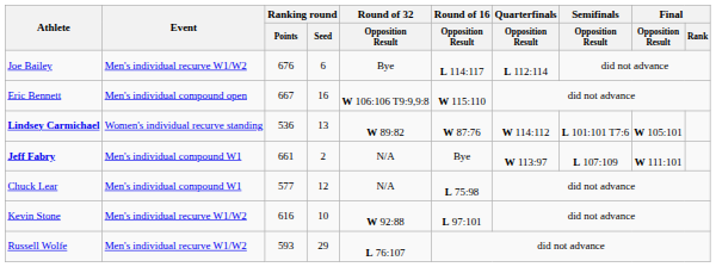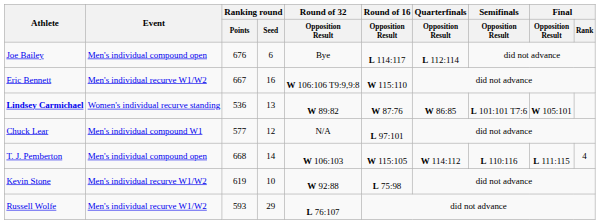 <table class="wikitable" style="font-size:90%">
 <tr>
 <th rowspan="2">Athlete</th>
 <th rowspan="2">Event</th>
 <th colspan="2">Ranking round</th>
 <th>Round of 32</th>
 <th>Round of 16</th>
 <th>Quarterfinals</th>
 <th>Semifinals</th>
 <th colspan="2">Final</th>
 </tr>
 <tr>
 <th style="line-height:1em"><small>Points</small></th>
 <th style="line-height:1em"><small>Seed</small></th>
 <th style="line-height:1em"><small>Opposition<br>Result</small></th>
 <th style="line-height:1em"><small>Opposition<br>Result</small></th>
 <th style="line-height:1em"><small>Opposition<br>Result</small></th>
 <th style="line-height:1em"><small>Opposition<br>Result</small></th>
 <th style="line-height:1em"><small>Opposition<br>Result</small></th>
 <th style="line-height:1em"><small>Rank</small></th>
 </tr>
 <tr>
 <td><a href='#'>Joe Bailey</a></td>
-<td><a href='#'>Men's individual recurve W1/W2</a></td>
+<td><a href='#'>Men's individual compound open</a></td>
 <td align=center>676</td>
 <td align=center>6</td>
 <td align=center>Bye</td>
 <td align=center><br><strong>L</strong> 114:117</td>
 <td align=center><br><strong>L</strong> 112:114</td>
 <td align=center colspan="3">did not advance</td>
 </tr>
 <tr>
 <td><a href='#'>Eric Bennett</a></td>
-<td><a href='#'>Men's individual compound open</a></td>
+<td><a href='#'>Men's individual recurve W1/W2</a></td>
 <td align=center>667</td>
 <td align=center>16</td>
 <td align=center><br><strong>W</strong> 106:106 T9:9,9:8</td>
 <td align=center><br><strong>W</strong> 115:110</td>
 <td align=center colspan="4">did not advance</td>
 </tr>
 <tr>
 <td><strong><a href='#'>Lindsey Carmichael</a></strong></td>
 <td><a href='#'>Women's individual recurve standing</a></td>
 <td align=center>536</td>
 <td align=center>13</td>
 <td align=center><br><strong>W</strong> 89:82</td>
 <td align=center><br><strong>W</strong> 87:76</td>
-<td align=center><br><strong>W</strong> 114:112</td>
+<td align=center><br><strong>W</strong> 86:85</td>
 <td align=center><br><strong>L</strong> 101:101 T7:6</td>
 <td align=center><br><strong>W</strong> 105:101</td>
-<td align=center></td>
-</tr>
-<tr>
-<td><strong><a href='#'>Jeff Fabry</a></strong></td>
-<td><a href='#'>Men's individual compound W1</a></td>
-<td align=center>661</td>
-<td align=center>2</td>
-<td align=center>N/A</td>
-<td align=center>Bye</td>
-<td align=center><br><strong>W</strong> 113:97 </td>
-<td align=center><br><strong>L</strong> 107:109</td>
-<td align=center><br><strong>W</strong> 111:101</td>
 <td align=center></td>
 </tr>
 <tr>
 <td><a href='#'>Chuck Lear</a></td>
 <td><a href='#'>Men's individual compound W1</a></td>
 <td align=center>577</td>
 <td align=center>12</td>
 <td align=center>N/A</td>
-<td align=center><br><strong>L</strong> 75:98</td>
+<td align=center><br><strong>L</strong> 97:101</td>
 <td align=center colspan="4">did not advance</td>
+</tr>
+<tr>
+<td><a href='#'>T. J. Pemberton</a></td>
+<td><a href='#'>Men's individual compound open</a></td>
+<td align=center>668</td>
+<td align=center>14</td>
+<td align=center><br><strong>W</strong> 106:103</td>
+<td align=center><br><strong>W</strong> 115:105</td>
+<td align=center><br><strong>W</strong> 114:112</td>
+<td align=center><br><strong>L</strong> 110:116</td>
+<td align=center><br><strong>L</strong> 111:115</td>
+<td align=center>4</td>
 </tr>
 <tr>
 <td><a href='#'>Kevin Stone</a></td>
 <td><a href='#'>Men's individual recurve W1/W2</a></td>
-<td align=center>616</td>
+<td align=center>619</td>
 <td align=center>10</td>
 <td align=center><br><strong>W</strong> 92:88</td>
-<td align=center><br><strong>L</strong> 97:101</td>
+<td align=center><br><strong>L</strong> 75:98</td>
 <td align=center colspan="4">did not advance</td>
 </tr>
 <tr>
 <td><a href='#'>Russell Wolfe</a></td>
 <td><a href='#'>Men's individual recurve W1/W2</a></td>
 <td align=center>593</td>
 <td align=center>29</td>
 <td align=center><br><strong>L</strong> 76:107</td>
 <td align=center colspan="5">did not advance</td>
 </tr>
 </table>
